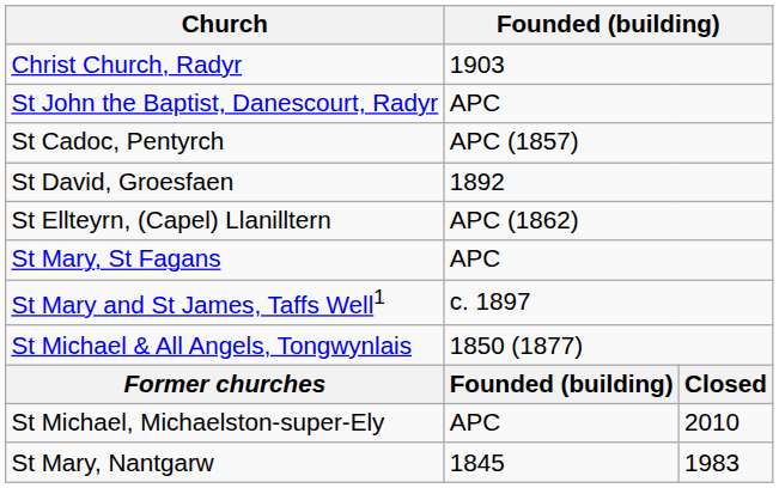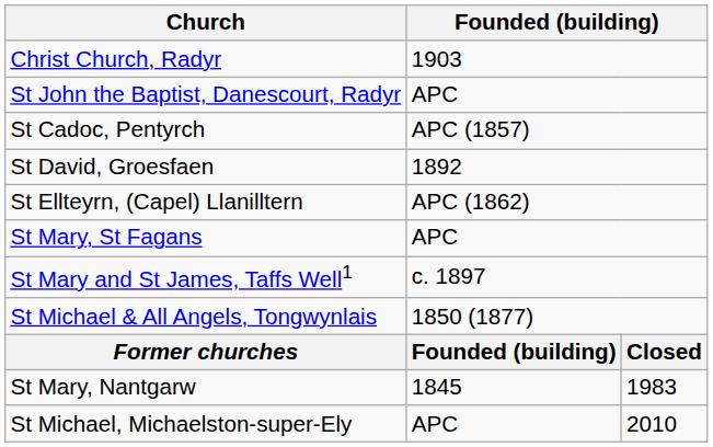 <table class="wikitable">
 <tr>
 <th>Church</th>
 <th colspan="2">Founded (building)</th>
 </tr>
 <tr>
 <td><a href='#'>Christ Church, Radyr</a></td>
 <td colspan="2">1903</td>
 </tr>
 <tr>
 <td><a href='#'>St John the Baptist, Danescourt, Radyr</a></td>
 <td colspan="2">APC</td>
 </tr>
 <tr>
 <td>St Cadoc, Pentyrch</td>
 <td colspan="2">APC (1857)</td>
 </tr>
 <tr>
 <td>St David, Groesfaen</td>
 <td colspan="2">1892</td>
 </tr>
 <tr>
 <td>St Ellteyrn, (Capel) Llanilltern</td>
 <td colspan="2">APC (1862)</td>
 </tr>
 <tr>
 <td><a href='#'>St Mary, St Fagans</a></td>
 <td colspan="2">APC</td>
 </tr>
 <tr>
 <td><a href='#'>St Mary and St James, Taffs Well</a><sup>1</sup></td>
 <td colspan="2">c. 1897</td>
 </tr>
 <tr>
 <td><a href='#'>St Michael & All Angels, Tongwynlais</a></td>
 <td colspan="2">1850 (1877)</td>
 </tr>
 <tr>
 <th><em>Former churches</em></th>
 <th>Founded (building)</th>
 <th>Closed</th>
 </tr>
 <tr>
+<td>St Mary, Nantgarw</td>
+<td>1845</td>
+<td>1983</td>
+</tr>
+<tr>
 <td>St Michael, Michaelston-super-Ely</td>
 <td>APC</td>
 <td>2010</td>
 </tr>
-<tr>
-<td>St Mary, Nantgarw</td>
-<td>1845</td>
-<td>1983</td>
-</tr>
 </table>
